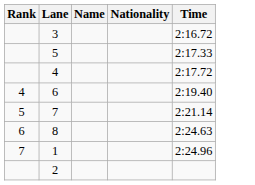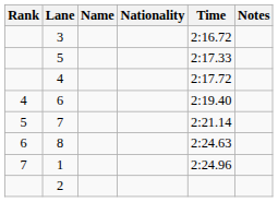 <table class="wikitable sortable" style="text-align:center">
 <tr>
 <th>Rank</th>
 <th>Lane</th>
 <th>Name</th>
 <th>Nationality</th>
 <th>Time</th>
+<th>Notes</th>
 </tr>
 <tr>
 <td></td>
 <td>3</td>
 <td align=left></td>
 <td align=left></td>
 <td>2:16.72</td>
+<td></td>
 </tr>
 <tr>
 <td></td>
 <td>5</td>
 <td align=left></td>
 <td align=left></td>
 <td>2:17.33</td>
+<td></td>
 </tr>
 <tr>
 <td></td>
 <td>4</td>
 <td align=left></td>
 <td align=left></td>
 <td>2:17.72</td>
+<td></td>
 </tr>
 <tr>
 <td>4</td>
 <td>6</td>
 <td align=left></td>
 <td align=left></td>
 <td>2:19.40</td>
+<td></td>
 </tr>
 <tr>
 <td>5</td>
 <td>7</td>
 <td align=left></td>
 <td align=left></td>
 <td>2:21.14</td>
+<td></td>
 </tr>
 <tr>
 <td>6</td>
 <td>8</td>
 <td align=left></td>
 <td align=left></td>
 <td>2:24.63</td>
+<td></td>
 </tr>
 <tr>
 <td>7</td>
 <td>1</td>
 <td align=left></td>
 <td align=left></td>
 <td>2:24.96</td>
+<td></td>
 </tr>
 <tr>
 <td></td>
 <td>2</td>
 <td align=left></td>
 <td align=left></td>
 <td></td>
+<td><strong></strong></td>
 </tr>
 </table>
